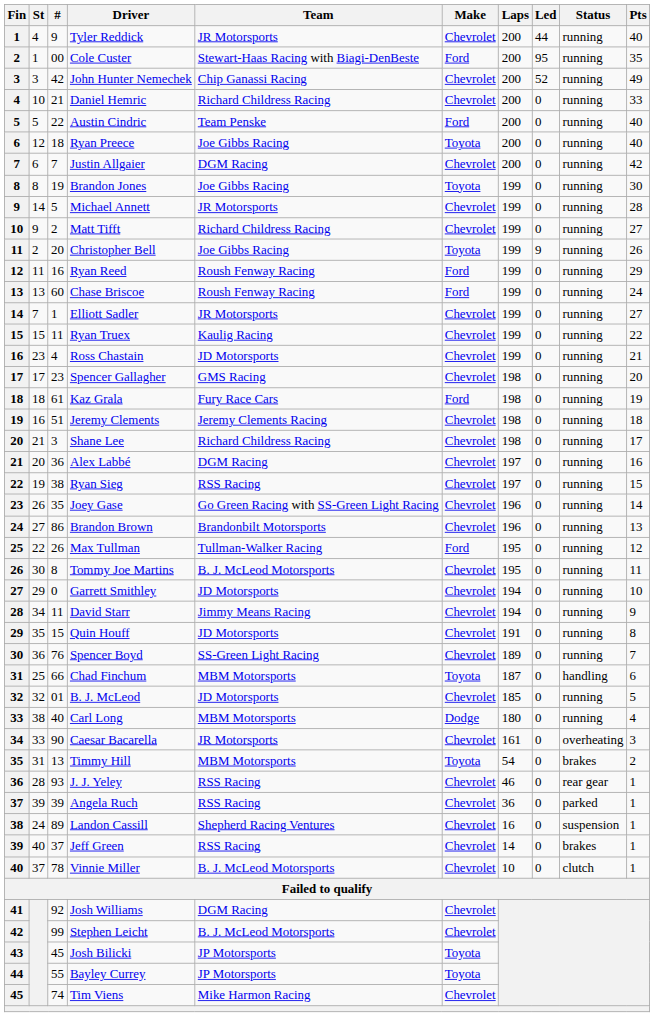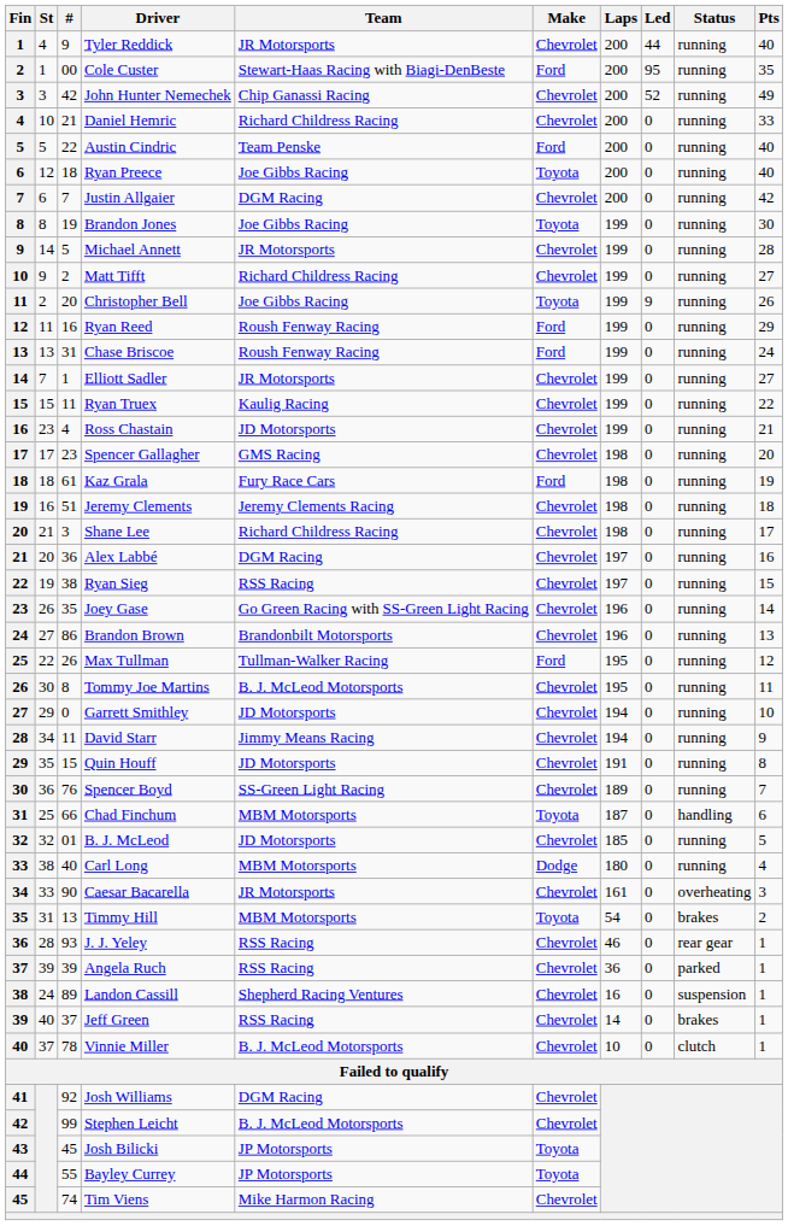 <table class="wikitable" style="font-size:95%">
 <tr>
 <th>Fin</th>
 <th>St</th>
 <th>#</th>
 <th>Driver</th>
 <th>Team</th>
 <th>Make</th>
 <th>Laps</th>
 <th>Led</th>
 <th>Status</th>
 <th>Pts</th>
 </tr>
 <tr>
 <th>1</th>
 <td>4</td>
 <td>9</td>
 <td><a href='#'>Tyler Reddick</a></td>
 <td><a href='#'>JR Motorsports</a></td>
 <td><a href='#'>Chevrolet</a></td>
 <td>200</td>
 <td>44</td>
 <td>running</td>
 <td>40</td>
 </tr>
 <tr>
 <th>2</th>
 <td>1</td>
 <td>00</td>
 <td><a href='#'>Cole Custer</a></td>
 <td><a href='#'>Stewart-Haas Racing</a> with <a href='#'>Biagi-DenBeste</a></td>
 <td><a href='#'>Ford</a></td>
 <td>200</td>
 <td>95</td>
 <td>running</td>
 <td>35</td>
 </tr>
 <tr>
 <th>3</th>
 <td>3</td>
 <td>42</td>
 <td><a href='#'>John Hunter Nemechek</a></td>
 <td><a href='#'>Chip Ganassi Racing</a></td>
 <td><a href='#'>Chevrolet</a></td>
 <td>200</td>
 <td>52</td>
 <td>running</td>
 <td>49</td>
 </tr>
 <tr>
 <th>4</th>
 <td>10</td>
 <td>21</td>
 <td><a href='#'>Daniel Hemric</a></td>
 <td><a href='#'>Richard Childress Racing</a></td>
 <td><a href='#'>Chevrolet</a></td>
 <td>200</td>
 <td>0</td>
 <td>running</td>
 <td>33</td>
 </tr>
 <tr>
 <th>5</th>
 <td>5</td>
 <td>22</td>
 <td><a href='#'>Austin Cindric</a></td>
 <td><a href='#'>Team Penske</a></td>
 <td><a href='#'>Ford</a></td>
 <td>200</td>
 <td>0</td>
 <td>running</td>
 <td>40</td>
 </tr>
 <tr>
 <th>6</th>
 <td>12</td>
 <td>18</td>
 <td><a href='#'>Ryan Preece</a></td>
 <td><a href='#'>Joe Gibbs Racing</a></td>
 <td><a href='#'>Toyota</a></td>
 <td>200</td>
 <td>0</td>
 <td>running</td>
 <td>40</td>
 </tr>
 <tr>
 <th>7</th>
 <td>6</td>
 <td>7</td>
 <td><a href='#'>Justin Allgaier</a></td>
 <td><a href='#'>DGM Racing</a></td>
 <td><a href='#'>Chevrolet</a></td>
 <td>200</td>
 <td>0</td>
 <td>running</td>
 <td>42</td>
 </tr>
 <tr>
 <th>8</th>
 <td>8</td>
 <td>19</td>
 <td><a href='#'>Brandon Jones</a></td>
 <td><a href='#'>Joe Gibbs Racing</a></td>
 <td><a href='#'>Toyota</a></td>
 <td>199</td>
 <td>0</td>
 <td>running</td>
 <td>30</td>
 </tr>
 <tr>
 <th>9</th>
 <td>14</td>
 <td>5</td>
 <td><a href='#'>Michael Annett</a></td>
 <td><a href='#'>JR Motorsports</a></td>
 <td><a href='#'>Chevrolet</a></td>
 <td>199</td>
 <td>0</td>
 <td>running</td>
 <td>28</td>
 </tr>
 <tr>
 <th>10</th>
 <td>9</td>
 <td>2</td>
 <td><a href='#'>Matt Tifft</a></td>
 <td><a href='#'>Richard Childress Racing</a></td>
 <td><a href='#'>Chevrolet</a></td>
 <td>199</td>
 <td>0</td>
 <td>running</td>
 <td>27</td>
 </tr>
 <tr>
 <th>11</th>
 <td>2</td>
 <td>20</td>
 <td><a href='#'>Christopher Bell</a></td>
 <td><a href='#'>Joe Gibbs Racing</a></td>
 <td><a href='#'>Toyota</a></td>
 <td>199</td>
 <td>9</td>
 <td>running</td>
 <td>26</td>
 </tr>
 <tr>
 <th>12</th>
 <td>11</td>
 <td>16</td>
 <td><a href='#'>Ryan Reed</a></td>
 <td><a href='#'>Roush Fenway Racing</a></td>
 <td><a href='#'>Ford</a></td>
 <td>199</td>
 <td>0</td>
 <td>running</td>
 <td>29</td>
 </tr>
 <tr>
 <th>13</th>
 <td>13</td>
-<td>60</td>
+<td>31</td>
 <td><a href='#'>Chase Briscoe</a></td>
 <td><a href='#'>Roush Fenway Racing</a></td>
 <td><a href='#'>Ford</a></td>
 <td>199</td>
 <td>0</td>
 <td>running</td>
 <td>24</td>
 </tr>
 <tr>
 <th>14</th>
 <td>7</td>
 <td>1</td>
 <td><a href='#'>Elliott Sadler</a></td>
 <td><a href='#'>JR Motorsports</a></td>
 <td><a href='#'>Chevrolet</a></td>
 <td>199</td>
 <td>0</td>
 <td>running</td>
 <td>27</td>
 </tr>
 <tr>
 <th>15</th>
 <td>15</td>
 <td>11</td>
 <td><a href='#'>Ryan Truex</a></td>
 <td><a href='#'>Kaulig Racing</a></td>
 <td><a href='#'>Chevrolet</a></td>
 <td>199</td>
 <td>0</td>
 <td>running</td>
 <td>22</td>
 </tr>
 <tr>
 <th>16</th>
 <td>23</td>
 <td>4</td>
 <td><a href='#'>Ross Chastain</a></td>
 <td><a href='#'>JD Motorsports</a></td>
 <td><a href='#'>Chevrolet</a></td>
 <td>199</td>
 <td>0</td>
 <td>running</td>
 <td>21</td>
 </tr>
 <tr>
 <th>17</th>
 <td>17</td>
 <td>23</td>
 <td><a href='#'>Spencer Gallagher</a></td>
 <td><a href='#'>GMS Racing</a></td>
 <td><a href='#'>Chevrolet</a></td>
 <td>198</td>
 <td>0</td>
 <td>running</td>
 <td>20</td>
 </tr>
 <tr>
 <th>18</th>
 <td>18</td>
 <td>61</td>
 <td><a href='#'>Kaz Grala</a></td>
 <td><a href='#'>Fury Race Cars</a></td>
 <td><a href='#'>Ford</a></td>
 <td>198</td>
 <td>0</td>
 <td>running</td>
 <td>19</td>
 </tr>
 <tr>
 <th>19</th>
 <td>16</td>
 <td>51</td>
 <td><a href='#'>Jeremy Clements</a></td>
 <td><a href='#'>Jeremy Clements Racing</a></td>
 <td><a href='#'>Chevrolet</a></td>
 <td>198</td>
 <td>0</td>
 <td>running</td>
 <td>18</td>
 </tr>
 <tr>
 <th>20</th>
 <td>21</td>
 <td>3</td>
 <td><a href='#'>Shane Lee</a></td>
 <td><a href='#'>Richard Childress Racing</a></td>
 <td><a href='#'>Chevrolet</a></td>
 <td>198</td>
 <td>0</td>
 <td>running</td>
 <td>17</td>
 </tr>
 <tr>
 <th>21</th>
 <td>20</td>
 <td>36</td>
 <td><a href='#'>Alex Labbé</a></td>
 <td><a href='#'>DGM Racing</a></td>
 <td><a href='#'>Chevrolet</a></td>
 <td>197</td>
 <td>0</td>
 <td>running</td>
 <td>16</td>
 </tr>
 <tr>
 <th>22</th>
 <td>19</td>
 <td>38</td>
 <td><a href='#'>Ryan Sieg</a></td>
 <td><a href='#'>RSS Racing</a></td>
 <td><a href='#'>Chevrolet</a></td>
 <td>197</td>
 <td>0</td>
 <td>running</td>
 <td>15</td>
 </tr>
 <tr>
 <th>23</th>
 <td>26</td>
 <td>35</td>
 <td><a href='#'>Joey Gase</a></td>
 <td><a href='#'>Go Green Racing</a> with <a href='#'>SS-Green Light Racing</a></td>
 <td><a href='#'>Chevrolet</a></td>
 <td>196</td>
 <td>0</td>
 <td>running</td>
 <td>14</td>
 </tr>
 <tr>
 <th>24</th>
 <td>27</td>
 <td>86</td>
 <td><a href='#'>Brandon Brown</a></td>
 <td><a href='#'>Brandonbilt Motorsports</a></td>
 <td><a href='#'>Chevrolet</a></td>
 <td>196</td>
 <td>0</td>
 <td>running</td>
 <td>13</td>
 </tr>
 <tr>
 <th>25</th>
 <td>22</td>
 <td>26</td>
 <td><a href='#'>Max Tullman</a></td>
 <td><a href='#'>Tullman-Walker Racing</a></td>
 <td><a href='#'>Ford</a></td>
 <td>195</td>
 <td>0</td>
 <td>running</td>
 <td>12</td>
 </tr>
 <tr>
 <th>26</th>
 <td>30</td>
 <td>8</td>
 <td><a href='#'>Tommy Joe Martins</a></td>
 <td><a href='#'>B. J. McLeod Motorsports</a></td>
 <td><a href='#'>Chevrolet</a></td>
 <td>195</td>
 <td>0</td>
 <td>running</td>
 <td>11</td>
 </tr>
 <tr>
 <th>27</th>
 <td>29</td>
 <td>0</td>
 <td><a href='#'>Garrett Smithley</a></td>
 <td><a href='#'>JD Motorsports</a></td>
 <td><a href='#'>Chevrolet</a></td>
 <td>194</td>
 <td>0</td>
 <td>running</td>
 <td>10</td>
 </tr>
 <tr>
 <th>28</th>
 <td>34</td>
 <td>11</td>
 <td><a href='#'>David Starr</a></td>
 <td><a href='#'>Jimmy Means Racing</a></td>
 <td><a href='#'>Chevrolet</a></td>
 <td>194</td>
 <td>0</td>
 <td>running</td>
 <td>9</td>
 </tr>
 <tr>
 <th>29</th>
 <td>35</td>
 <td>15</td>
 <td><a href='#'>Quin Houff</a></td>
 <td><a href='#'>JD Motorsports</a></td>
 <td><a href='#'>Chevrolet</a></td>
 <td>191</td>
 <td>0</td>
 <td>running</td>
 <td>8</td>
 </tr>
 <tr>
 <th>30</th>
 <td>36</td>
 <td>76</td>
 <td><a href='#'>Spencer Boyd</a></td>
 <td><a href='#'>SS-Green Light Racing</a></td>
 <td><a href='#'>Chevrolet</a></td>
 <td>189</td>
 <td>0</td>
 <td>running</td>
 <td>7</td>
 </tr>
 <tr>
 <th>31</th>
 <td>25</td>
 <td>66</td>
 <td><a href='#'>Chad Finchum</a></td>
 <td><a href='#'>MBM Motorsports</a></td>
 <td><a href='#'>Toyota</a></td>
 <td>187</td>
 <td>0</td>
 <td>handling</td>
 <td>6</td>
 </tr>
 <tr>
 <th>32</th>
 <td>32</td>
 <td>01</td>
 <td><a href='#'>B. J. McLeod</a></td>
 <td><a href='#'>JD Motorsports</a></td>
 <td><a href='#'>Chevrolet</a></td>
 <td>185</td>
 <td>0</td>
 <td>running</td>
 <td>5</td>
 </tr>
 <tr>
 <th>33</th>
 <td>38</td>
 <td>40</td>
 <td><a href='#'>Carl Long</a></td>
 <td><a href='#'>MBM Motorsports</a></td>
 <td><a href='#'>Dodge</a></td>
 <td>180</td>
 <td>0</td>
 <td>running</td>
 <td>4</td>
 </tr>
 <tr>
 <th>34</th>
 <td>33</td>
 <td>90</td>
 <td><a href='#'>Caesar Bacarella</a></td>
 <td><a href='#'>JR Motorsports</a></td>
 <td><a href='#'>Chevrolet</a></td>
 <td>161</td>
 <td>0</td>
 <td>overheating</td>
 <td>3</td>
 </tr>
 <tr>
 <th>35</th>
 <td>31</td>
 <td>13</td>
 <td><a href='#'>Timmy Hill</a></td>
 <td><a href='#'>MBM Motorsports</a></td>
 <td><a href='#'>Toyota</a></td>
 <td>54</td>
 <td>0</td>
 <td>brakes</td>
 <td>2</td>
 </tr>
 <tr>
 <th>36</th>
 <td>28</td>
 <td>93</td>
 <td><a href='#'>J. J. Yeley</a></td>
 <td><a href='#'>RSS Racing</a></td>
 <td><a href='#'>Chevrolet</a></td>
 <td>46</td>
 <td>0</td>
 <td>rear gear</td>
 <td>1</td>
 </tr>
 <tr>
 <th>37</th>
 <td>39</td>
 <td>39</td>
 <td><a href='#'>Angela Ruch</a></td>
 <td><a href='#'>RSS Racing</a></td>
 <td><a href='#'>Chevrolet</a></td>
 <td>36</td>
 <td>0</td>
 <td>parked</td>
 <td>1</td>
 </tr>
 <tr>
 <th>38</th>
 <td>24</td>
 <td>89</td>
 <td><a href='#'>Landon Cassill</a></td>
 <td><a href='#'>Shepherd Racing Ventures</a></td>
 <td><a href='#'>Chevrolet</a></td>
 <td>16</td>
 <td>0</td>
 <td>suspension</td>
 <td>1</td>
 </tr>
 <tr>
 <th>39</th>
 <td>40</td>
 <td>37</td>
 <td><a href='#'>Jeff Green</a></td>
 <td><a href='#'>RSS Racing</a></td>
 <td><a href='#'>Chevrolet</a></td>
 <td>14</td>
 <td>0</td>
 <td>brakes</td>
 <td>1</td>
 </tr>
 <tr>
 <th>40</th>
 <td>37</td>
 <td>78</td>
 <td><a href='#'>Vinnie Miller</a></td>
 <td><a href='#'>B. J. McLeod Motorsports</a></td>
 <td><a href='#'>Chevrolet</a></td>
 <td>10</td>
 <td>0</td>
 <td>clutch</td>
 <td>1</td>
 </tr>
 <tr>
 <th colspan="10">Failed to qualify</th>
 </tr>
 <tr>
 <th>41</th>
 <th rowspan="5"></th>
 <td>92</td>
 <td><a href='#'>Josh Williams</a></td>
 <td><a href='#'>DGM Racing</a></td>
 <td><a href='#'>Chevrolet</a></td>
 <th colspan="4" rowspan="5"></th>
 </tr>
 <tr>
 <th>42</th>
 <td>99</td>
 <td><a href='#'>Stephen Leicht</a></td>
 <td><a href='#'>B. J. McLeod Motorsports</a></td>
 <td><a href='#'>Chevrolet</a></td>
 </tr>
 <tr>
 <th>43</th>
 <td>45</td>
 <td><a href='#'>Josh Bilicki</a></td>
 <td><a href='#'>JP Motorsports</a></td>
 <td><a href='#'>Toyota</a></td>
 </tr>
 <tr>
 <th>44</th>
 <td>55</td>
 <td><a href='#'>Bayley Currey</a></td>
 <td><a href='#'>JP Motorsports</a></td>
 <td><a href='#'>Toyota</a></td>
 </tr>
 <tr>
 <th>45</th>
 <td>74</td>
 <td><a href='#'>Tim Viens</a></td>
 <td><a href='#'>Mike Harmon Racing</a></td>
 <td><a href='#'>Chevrolet</a></td>
 </tr>
 <tr>
 <th colspan="10"></th>
 </tr>
 </table>
